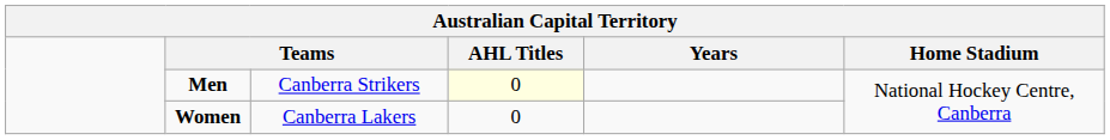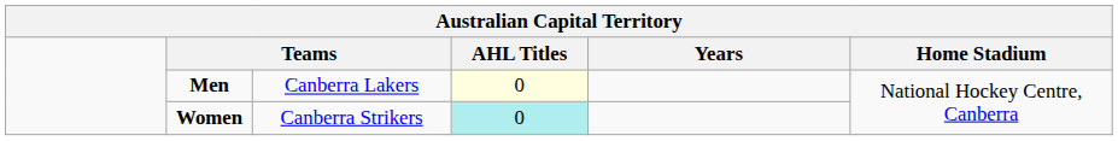 <table class="wikitable" style="text-align: center;">
 <tr>
 <th colspan=6><strong>Australian Capital Territory</strong></th>
 </tr>
 <tr>
 <td rowspan=3; style="width:120px"></td>
 <th colspan=2>Teams</th>
 <th style="width:100px">AHL Titles</th>
 <th>Years</th>
 <th style="width:200px">Home Stadium</th>
 </tr>
 <tr>
 <td style="width: 60px"><strong>Men</strong></td>
-<td style="width: 150px"><a href='#'>Canberra Strikers</a></td>
+<td style="width: 150px"><a href='#'>Canberra Lakers</a></td>
 <td style="background: lightyellow;">0</td>
 <td style="width: 200px"></td>
 <td rowspan=2>National Hockey Centre,<br><a href='#'>Canberra</a></td>
 </tr>
 <tr>
 <td style="width: 60px"><strong>Women</strong></td>
-<td style="width: 150px"><a href='#'>Canberra Lakers</a></td>
-<td>0</td>
+<td style="width: 150px"><a href='#'>Canberra Strikers</a></td>
+<td style="background: paleturquoise;">0</td>
 <td style="width: 200px"></td>
 </tr>
 </table>
